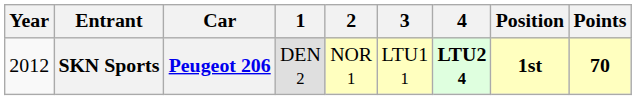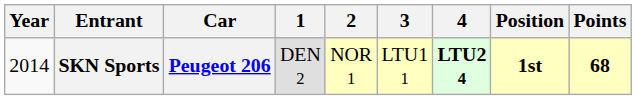 <table class="wikitable" border="1" style="text-align:center; font-size:90%;">
 <tr valign="top">
 <th>Year</th>
 <th>Entrant</th>
 <th>Car</th>
 <th>1</th>
 <th>2</th>
 <th>3</th>
 <th>4</th>
 <th>Position</th>
 <th>Points</th>
 </tr>
 <tr>
-<td>2012</td>
+<td>2014</td>
 <th>SKN Sports</th>
 <th><a href='#'>Peugeot 206</a></th>
 <td style="background:#DFDFDF;">DEN<br><small>2</small></td>
 <td style="background:#FFFFBF;">NOR<br><small>1</small></td>
 <td style="background:#FFFFBF;">LTU1<br><small>1</small></td>
 <td style="background:#DFFFDF;"><strong>LTU2<br><small>4</small></strong></td>
 <th style="background:#FFFFBF;">1st</th>
-<th style="background:#FFFFBF;">70</th>
+<th style="background:#FFFFBF;">68</th>
 </tr>
 </table>
